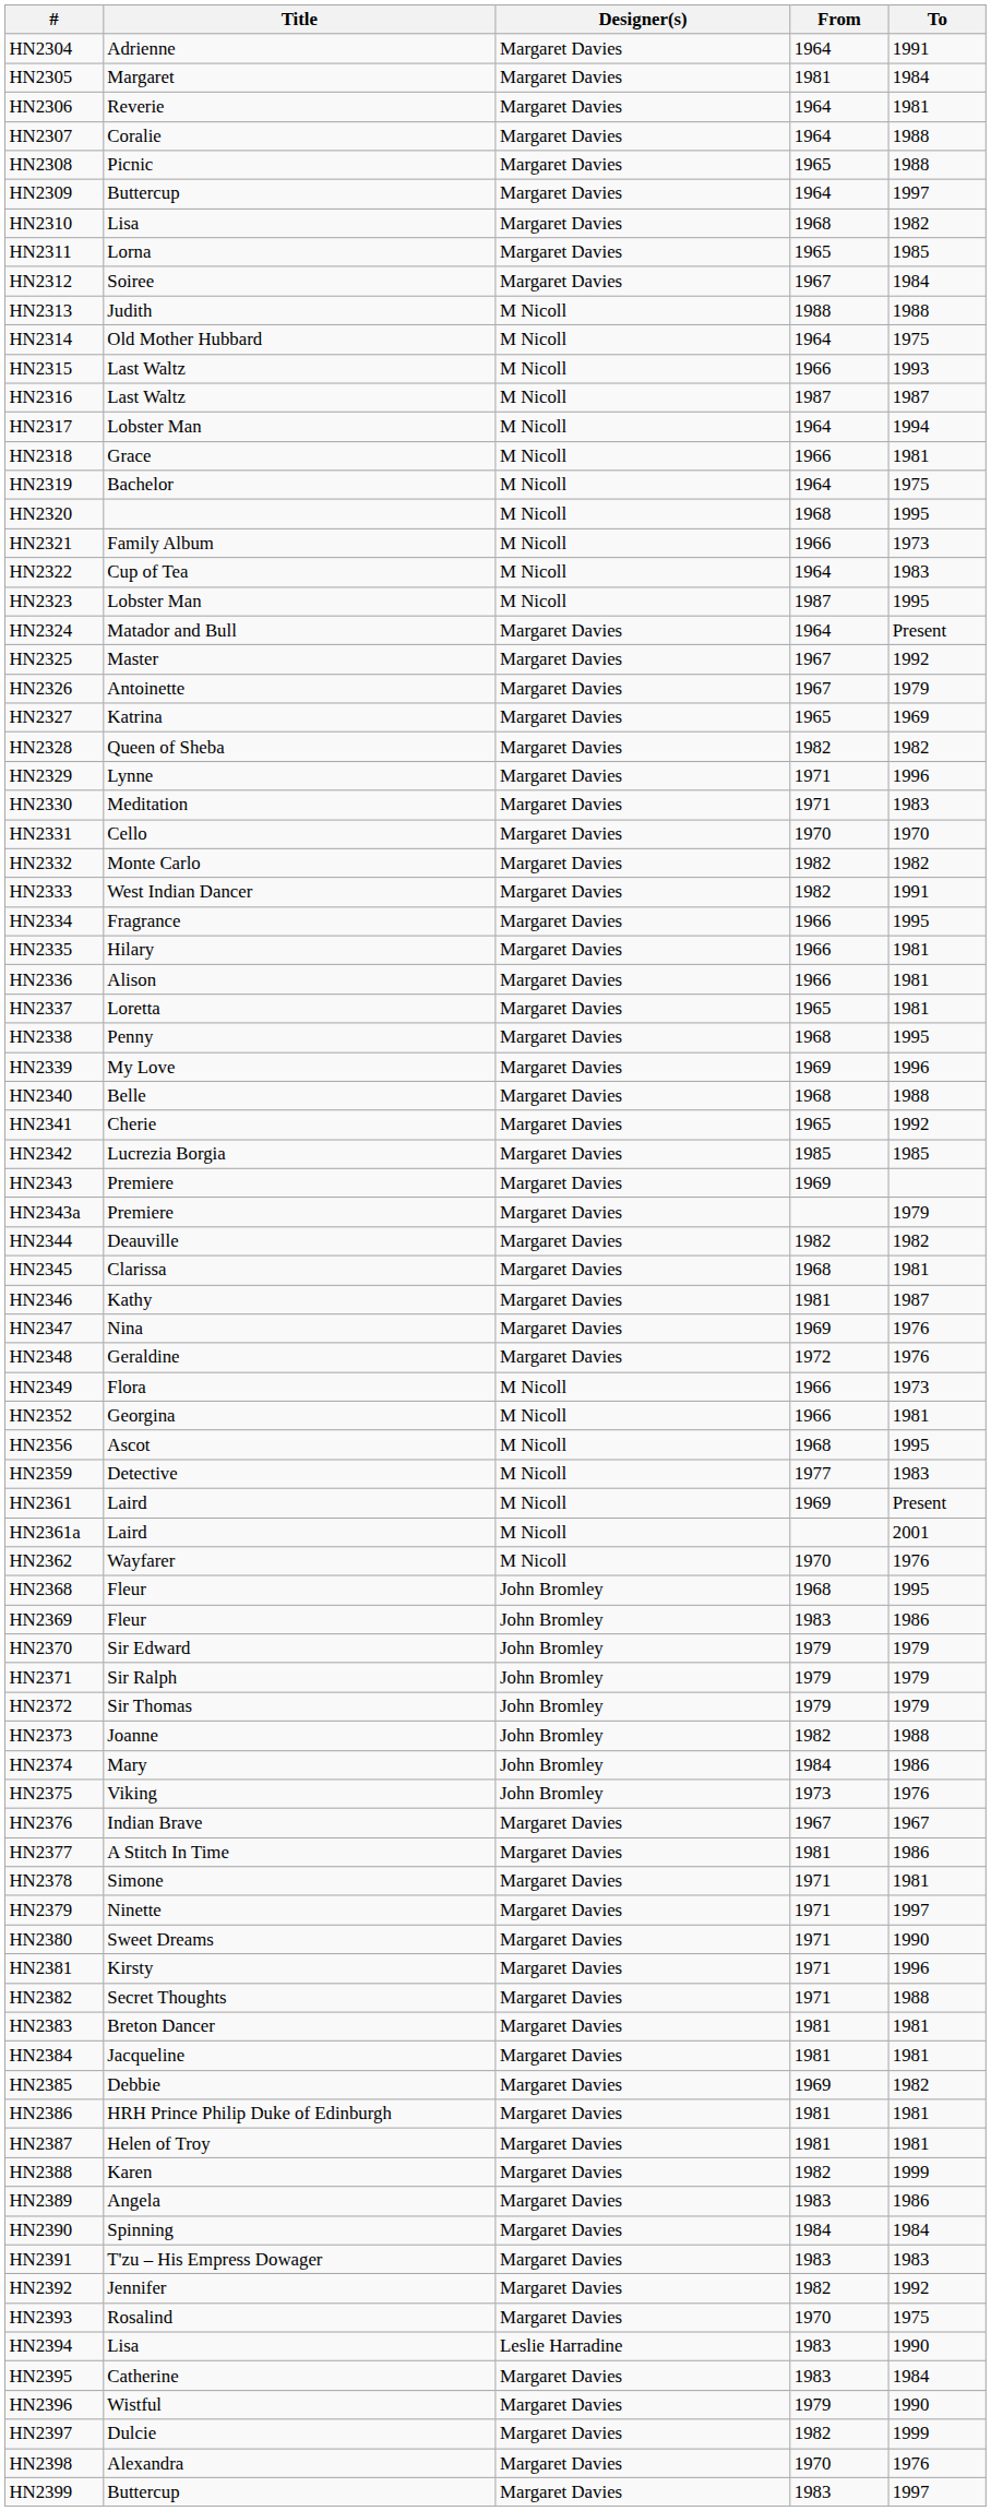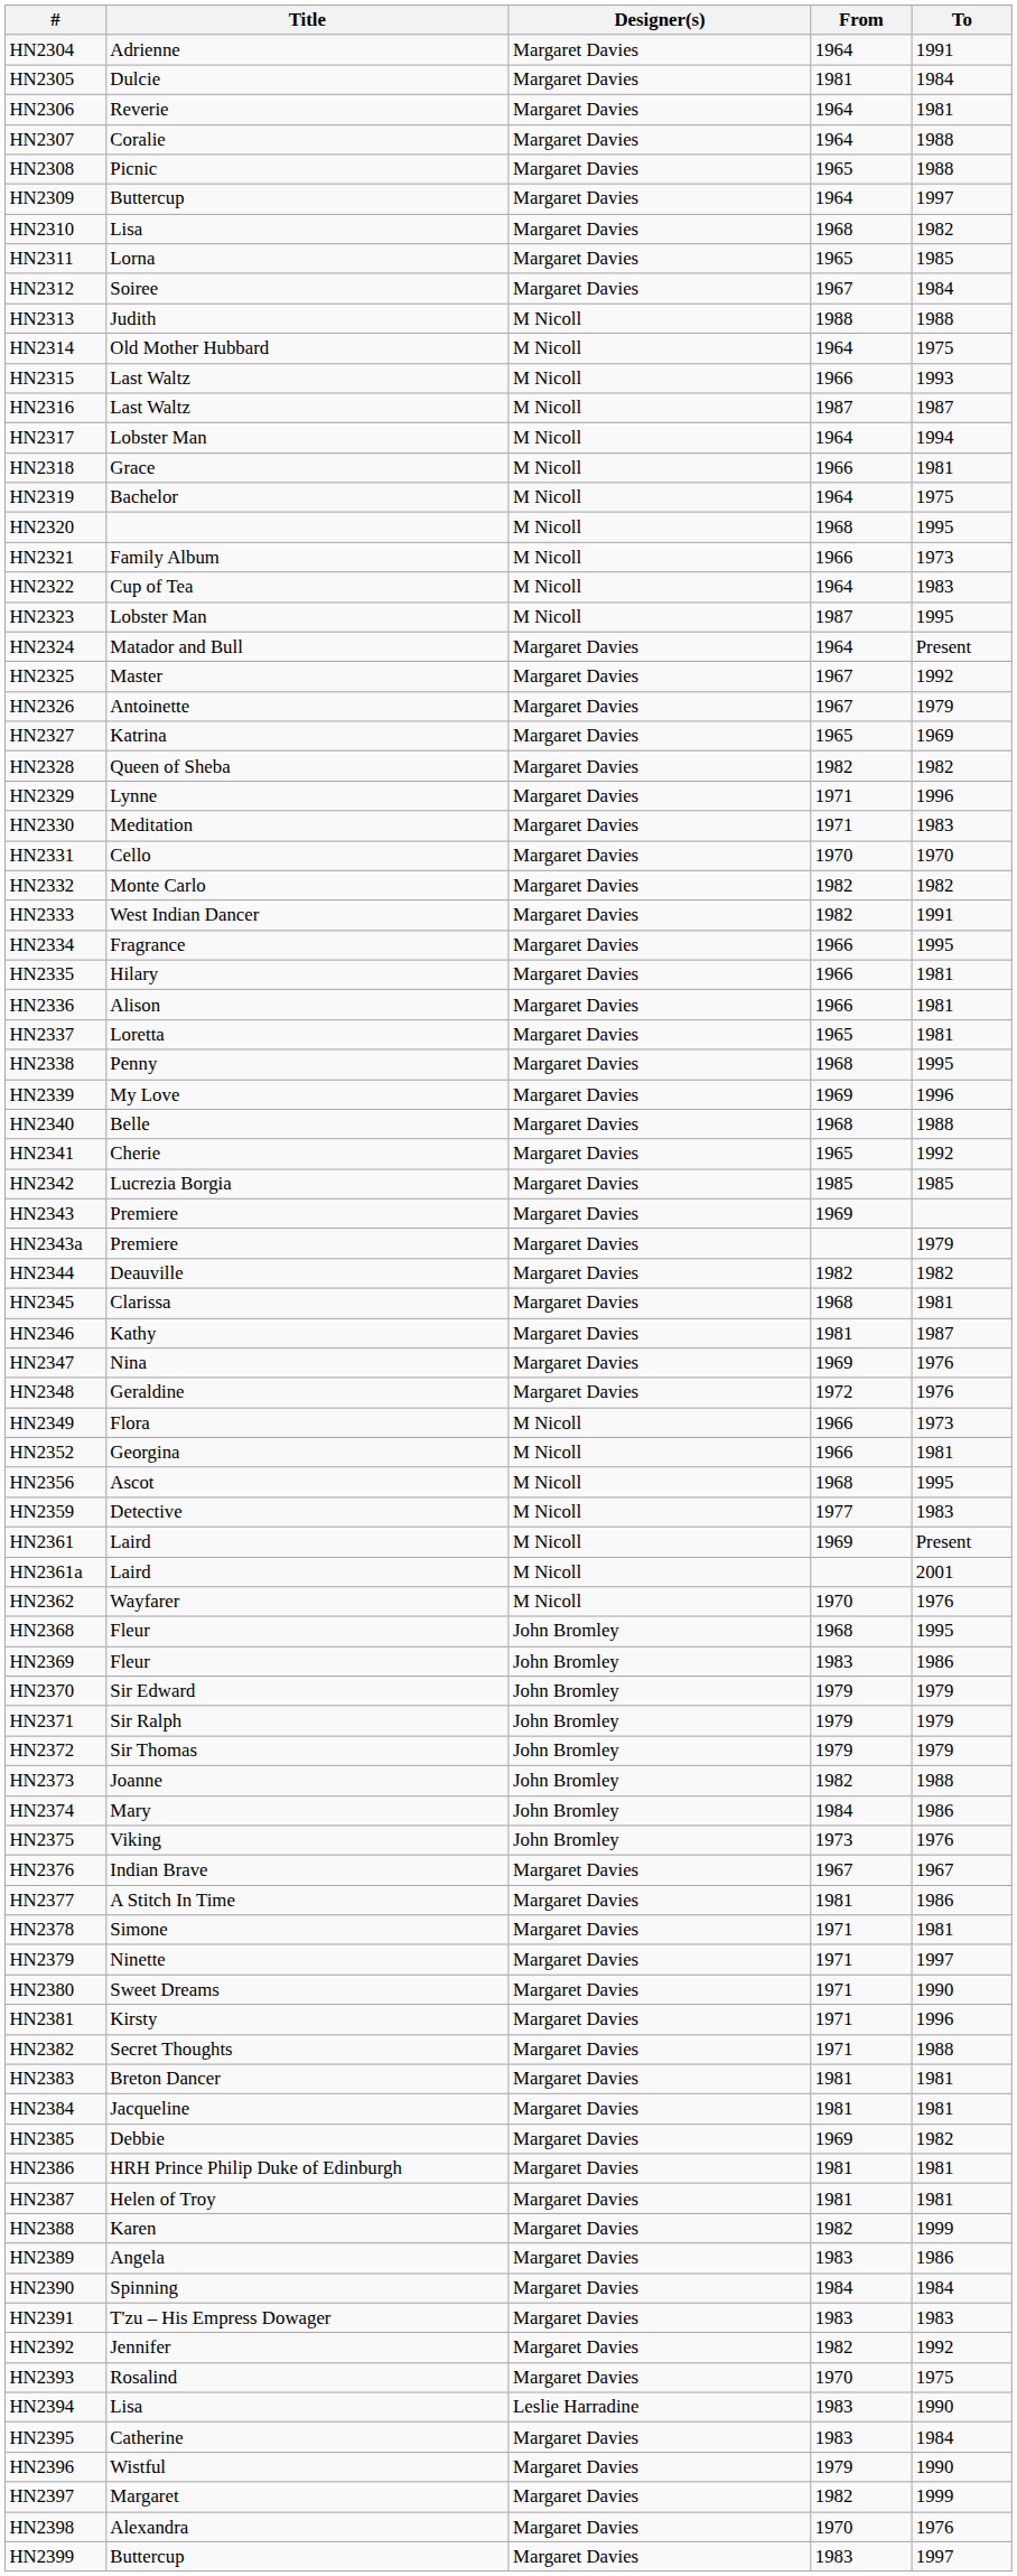 <table class="wikitable collapsible" width="97%" border="1" cellpadding="1" cellspacing="0" align="centre">
 <tr>
 <th width=10%>#</th>
 <th width=40%>Title</th>
 <th width=30%>Designer(s)</th>
 <th width=10%>From</th>
 <th width=10%>To</th>
 </tr>
 <tr>
 <td>HN2304</td>
 <td>Adrienne</td>
 <td>Margaret Davies</td>
 <td>1964</td>
 <td>1991</td>
 </tr>
 <tr>
 <td>HN2305</td>
-<td>Margaret</td>
+<td>Dulcie</td>
 <td>Margaret Davies</td>
 <td>1981</td>
 <td>1984</td>
 </tr>
 <tr>
 <td>HN2306</td>
 <td>Reverie</td>
 <td>Margaret Davies</td>
 <td>1964</td>
 <td>1981</td>
 </tr>
 <tr>
 <td>HN2307</td>
 <td>Coralie</td>
 <td>Margaret Davies</td>
 <td>1964</td>
 <td>1988</td>
 </tr>
 <tr>
 <td>HN2308</td>
 <td>Picnic</td>
 <td>Margaret Davies</td>
 <td>1965</td>
 <td>1988</td>
 </tr>
 <tr>
 <td>HN2309</td>
 <td>Buttercup</td>
 <td>Margaret Davies</td>
 <td>1964</td>
 <td>1997</td>
 </tr>
 <tr>
 <td>HN2310</td>
 <td>Lisa</td>
 <td>Margaret Davies</td>
 <td>1968</td>
 <td>1982</td>
 </tr>
 <tr>
 <td>HN2311</td>
 <td>Lorna</td>
 <td>Margaret Davies</td>
 <td>1965</td>
 <td>1985</td>
 </tr>
 <tr>
 <td>HN2312</td>
 <td>Soiree</td>
 <td>Margaret Davies</td>
 <td>1967</td>
 <td>1984</td>
 </tr>
 <tr>
 <td>HN2313</td>
 <td>Judith</td>
 <td>M Nicoll</td>
 <td>1988</td>
 <td>1988</td>
 </tr>
 <tr>
 <td>HN2314</td>
 <td>Old Mother Hubbard</td>
 <td>M Nicoll</td>
 <td>1964</td>
 <td>1975</td>
 </tr>
 <tr>
 <td>HN2315</td>
 <td>Last Waltz</td>
 <td>M Nicoll</td>
 <td>1966</td>
 <td>1993</td>
 </tr>
 <tr>
 <td>HN2316</td>
 <td>Last Waltz</td>
 <td>M Nicoll</td>
 <td>1987</td>
 <td>1987</td>
 </tr>
 <tr>
 <td>HN2317</td>
 <td>Lobster Man</td>
 <td>M Nicoll</td>
 <td>1964</td>
 <td>1994</td>
 </tr>
 <tr>
 <td>HN2318</td>
 <td>Grace</td>
 <td>M Nicoll</td>
 <td>1966</td>
 <td>1981</td>
 </tr>
 <tr>
 <td>HN2319</td>
 <td>Bachelor</td>
 <td>M Nicoll</td>
 <td>1964</td>
 <td>1975</td>
 </tr>
 <tr>
 <td>HN2320</td>
 <td></td>
 <td>M Nicoll</td>
 <td>1968</td>
 <td>1995</td>
 </tr>
 <tr>
 <td>HN2321</td>
 <td>Family Album</td>
 <td>M Nicoll</td>
 <td>1966</td>
 <td>1973</td>
 </tr>
 <tr>
 <td>HN2322</td>
 <td>Cup of Tea</td>
 <td>M Nicoll</td>
 <td>1964</td>
 <td>1983</td>
 </tr>
 <tr>
 <td>HN2323</td>
 <td>Lobster Man</td>
 <td>M Nicoll</td>
 <td>1987</td>
 <td>1995</td>
 </tr>
 <tr>
 <td>HN2324</td>
 <td>Matador and Bull</td>
 <td>Margaret Davies</td>
 <td>1964</td>
 <td>Present</td>
 </tr>
 <tr>
 <td>HN2325</td>
 <td>Master</td>
 <td>Margaret Davies</td>
 <td>1967</td>
 <td>1992</td>
 </tr>
 <tr>
 <td>HN2326</td>
 <td>Antoinette</td>
 <td>Margaret Davies</td>
 <td>1967</td>
 <td>1979</td>
 </tr>
 <tr>
 <td>HN2327</td>
 <td>Katrina</td>
 <td>Margaret Davies</td>
 <td>1965</td>
 <td>1969</td>
 </tr>
 <tr>
 <td>HN2328</td>
 <td>Queen of Sheba</td>
 <td>Margaret Davies</td>
 <td>1982</td>
 <td>1982</td>
 </tr>
 <tr>
 <td>HN2329</td>
 <td>Lynne</td>
 <td>Margaret Davies</td>
 <td>1971</td>
 <td>1996</td>
 </tr>
 <tr>
 <td>HN2330</td>
 <td>Meditation</td>
 <td>Margaret Davies</td>
 <td>1971</td>
 <td>1983</td>
 </tr>
 <tr>
 <td>HN2331</td>
 <td>Cello</td>
 <td>Margaret Davies</td>
 <td>1970</td>
 <td>1970</td>
 </tr>
 <tr>
 <td>HN2332</td>
 <td>Monte Carlo</td>
 <td>Margaret Davies</td>
 <td>1982</td>
 <td>1982</td>
 </tr>
 <tr>
 <td>HN2333</td>
 <td>West Indian Dancer</td>
 <td>Margaret Davies</td>
 <td>1982</td>
 <td>1991</td>
 </tr>
 <tr>
 <td>HN2334</td>
 <td>Fragrance</td>
 <td>Margaret Davies</td>
 <td>1966</td>
 <td>1995</td>
 </tr>
 <tr>
 <td>HN2335</td>
 <td>Hilary</td>
 <td>Margaret Davies</td>
 <td>1966</td>
 <td>1981</td>
 </tr>
 <tr>
 <td>HN2336</td>
 <td>Alison</td>
 <td>Margaret Davies</td>
 <td>1966</td>
 <td>1981</td>
 </tr>
 <tr>
 <td>HN2337</td>
 <td>Loretta</td>
 <td>Margaret Davies</td>
 <td>1965</td>
 <td>1981</td>
 </tr>
 <tr>
 <td>HN2338</td>
 <td>Penny</td>
 <td>Margaret Davies</td>
 <td>1968</td>
 <td>1995</td>
 </tr>
 <tr>
 <td>HN2339</td>
 <td>My Love</td>
 <td>Margaret Davies</td>
 <td>1969</td>
 <td>1996</td>
 </tr>
 <tr>
 <td>HN2340</td>
 <td>Belle</td>
 <td>Margaret Davies</td>
 <td>1968</td>
 <td>1988</td>
 </tr>
 <tr>
 <td>HN2341</td>
 <td>Cherie</td>
 <td>Margaret Davies</td>
 <td>1965</td>
 <td>1992</td>
 </tr>
 <tr>
 <td>HN2342</td>
 <td>Lucrezia Borgia</td>
 <td>Margaret Davies</td>
 <td>1985</td>
 <td>1985</td>
 </tr>
 <tr>
 <td>HN2343</td>
 <td>Premiere</td>
 <td>Margaret Davies</td>
 <td>1969</td>
 <td></td>
 </tr>
 <tr>
 <td>HN2343a</td>
 <td>Premiere</td>
 <td>Margaret Davies</td>
 <td></td>
 <td>1979</td>
 </tr>
 <tr>
 <td>HN2344</td>
 <td>Deauville</td>
 <td>Margaret Davies</td>
 <td>1982</td>
 <td>1982</td>
 </tr>
 <tr>
 <td>HN2345</td>
 <td>Clarissa</td>
 <td>Margaret Davies</td>
 <td>1968</td>
 <td>1981</td>
 </tr>
 <tr>
 <td>HN2346</td>
 <td>Kathy</td>
 <td>Margaret Davies</td>
 <td>1981</td>
 <td>1987</td>
 </tr>
 <tr>
 <td>HN2347</td>
 <td>Nina</td>
 <td>Margaret Davies</td>
 <td>1969</td>
 <td>1976</td>
 </tr>
 <tr>
 <td>HN2348</td>
 <td>Geraldine</td>
 <td>Margaret Davies</td>
 <td>1972</td>
 <td>1976</td>
 </tr>
 <tr>
 <td>HN2349</td>
 <td>Flora</td>
 <td>M Nicoll</td>
 <td>1966</td>
 <td>1973</td>
 </tr>
 <tr>
 <td>HN2352</td>
 <td>Georgina</td>
 <td>M Nicoll</td>
 <td>1966</td>
 <td>1981</td>
 </tr>
 <tr>
 <td>HN2356</td>
 <td>Ascot</td>
 <td>M Nicoll</td>
 <td>1968</td>
 <td>1995</td>
 </tr>
 <tr>
 <td>HN2359</td>
 <td>Detective</td>
 <td>M Nicoll</td>
 <td>1977</td>
 <td>1983</td>
 </tr>
 <tr>
 <td>HN2361</td>
 <td>Laird</td>
 <td>M Nicoll</td>
 <td>1969</td>
 <td>Present</td>
 </tr>
 <tr>
 <td>HN2361a</td>
 <td>Laird</td>
 <td>M Nicoll</td>
 <td></td>
 <td>2001</td>
 </tr>
 <tr>
 <td>HN2362</td>
 <td>Wayfarer</td>
 <td>M Nicoll</td>
 <td>1970</td>
 <td>1976</td>
 </tr>
 <tr>
 <td>HN2368</td>
 <td>Fleur</td>
 <td>John Bromley</td>
 <td>1968</td>
 <td>1995</td>
 </tr>
 <tr>
 <td>HN2369</td>
 <td>Fleur</td>
 <td>John Bromley</td>
 <td>1983</td>
 <td>1986</td>
 </tr>
 <tr>
 <td>HN2370</td>
 <td>Sir Edward</td>
 <td>John Bromley</td>
 <td>1979</td>
 <td>1979</td>
 </tr>
 <tr>
 <td>HN2371</td>
 <td>Sir Ralph</td>
 <td>John Bromley</td>
 <td>1979</td>
 <td>1979</td>
 </tr>
 <tr>
 <td>HN2372</td>
 <td>Sir Thomas</td>
 <td>John Bromley</td>
 <td>1979</td>
 <td>1979</td>
 </tr>
 <tr>
 <td>HN2373</td>
 <td>Joanne</td>
 <td>John Bromley</td>
 <td>1982</td>
 <td>1988</td>
 </tr>
 <tr>
 <td>HN2374</td>
 <td>Mary</td>
 <td>John Bromley</td>
 <td>1984</td>
 <td>1986</td>
 </tr>
 <tr>
 <td>HN2375</td>
 <td>Viking</td>
 <td>John Bromley</td>
 <td>1973</td>
 <td>1976</td>
 </tr>
 <tr>
 <td>HN2376</td>
 <td>Indian Brave</td>
 <td>Margaret Davies</td>
 <td>1967</td>
 <td>1967</td>
 </tr>
 <tr>
 <td>HN2377</td>
 <td>A Stitch In Time</td>
 <td>Margaret Davies</td>
 <td>1981</td>
 <td>1986</td>
 </tr>
 <tr>
 <td>HN2378</td>
 <td>Simone</td>
 <td>Margaret Davies</td>
 <td>1971</td>
 <td>1981</td>
 </tr>
 <tr>
 <td>HN2379</td>
 <td>Ninette</td>
 <td>Margaret Davies</td>
 <td>1971</td>
 <td>1997</td>
 </tr>
 <tr>
 <td>HN2380</td>
 <td>Sweet Dreams</td>
 <td>Margaret Davies</td>
 <td>1971</td>
 <td>1990</td>
 </tr>
 <tr>
 <td>HN2381</td>
 <td>Kirsty</td>
 <td>Margaret Davies</td>
 <td>1971</td>
 <td>1996</td>
 </tr>
 <tr>
 <td>HN2382</td>
 <td>Secret Thoughts</td>
 <td>Margaret Davies</td>
 <td>1971</td>
 <td>1988</td>
 </tr>
 <tr>
 <td>HN2383</td>
 <td>Breton Dancer</td>
 <td>Margaret Davies</td>
 <td>1981</td>
 <td>1981</td>
 </tr>
 <tr>
 <td>HN2384</td>
 <td>Jacqueline</td>
 <td>Margaret Davies</td>
 <td>1981</td>
 <td>1981</td>
 </tr>
 <tr>
 <td>HN2385</td>
 <td>Debbie</td>
 <td>Margaret Davies</td>
 <td>1969</td>
 <td>1982</td>
 </tr>
 <tr>
 <td>HN2386</td>
 <td>HRH Prince Philip Duke of Edinburgh</td>
 <td>Margaret Davies</td>
 <td>1981</td>
 <td>1981</td>
 </tr>
 <tr>
 <td>HN2387</td>
 <td>Helen of Troy</td>
 <td>Margaret Davies</td>
 <td>1981</td>
 <td>1981</td>
 </tr>
 <tr>
 <td>HN2388</td>
 <td>Karen</td>
 <td>Margaret Davies</td>
 <td>1982</td>
 <td>1999</td>
 </tr>
 <tr>
 <td>HN2389</td>
 <td>Angela</td>
 <td>Margaret Davies</td>
 <td>1983</td>
 <td>1986</td>
 </tr>
 <tr>
 <td>HN2390</td>
 <td>Spinning</td>
 <td>Margaret Davies</td>
 <td>1984</td>
 <td>1984</td>
 </tr>
 <tr>
 <td>HN2391</td>
 <td>T'zu – His Empress Dowager</td>
 <td>Margaret Davies</td>
 <td>1983</td>
 <td>1983</td>
 </tr>
 <tr>
 <td>HN2392</td>
 <td>Jennifer</td>
 <td>Margaret Davies</td>
 <td>1982</td>
 <td>1992</td>
 </tr>
 <tr>
 <td>HN2393</td>
 <td>Rosalind</td>
 <td>Margaret Davies</td>
 <td>1970</td>
 <td>1975</td>
 </tr>
 <tr>
 <td>HN2394</td>
 <td>Lisa</td>
 <td>Leslie Harradine</td>
 <td>1983</td>
 <td>1990</td>
 </tr>
 <tr>
 <td>HN2395</td>
 <td>Catherine</td>
 <td>Margaret Davies</td>
 <td>1983</td>
 <td>1984</td>
 </tr>
 <tr>
 <td>HN2396</td>
 <td>Wistful</td>
 <td>Margaret Davies</td>
 <td>1979</td>
 <td>1990</td>
 </tr>
 <tr>
 <td>HN2397</td>
-<td>Dulcie</td>
+<td>Margaret</td>
 <td>Margaret Davies</td>
 <td>1982</td>
 <td>1999</td>
 </tr>
 <tr>
 <td>HN2398</td>
 <td>Alexandra</td>
 <td>Margaret Davies</td>
 <td>1970</td>
 <td>1976</td>
 </tr>
 <tr>
 <td>HN2399</td>
 <td>Buttercup</td>
 <td>Margaret Davies</td>
 <td>1983</td>
 <td>1997</td>
 </tr>
 <tr>
 </tr>
 </table>
